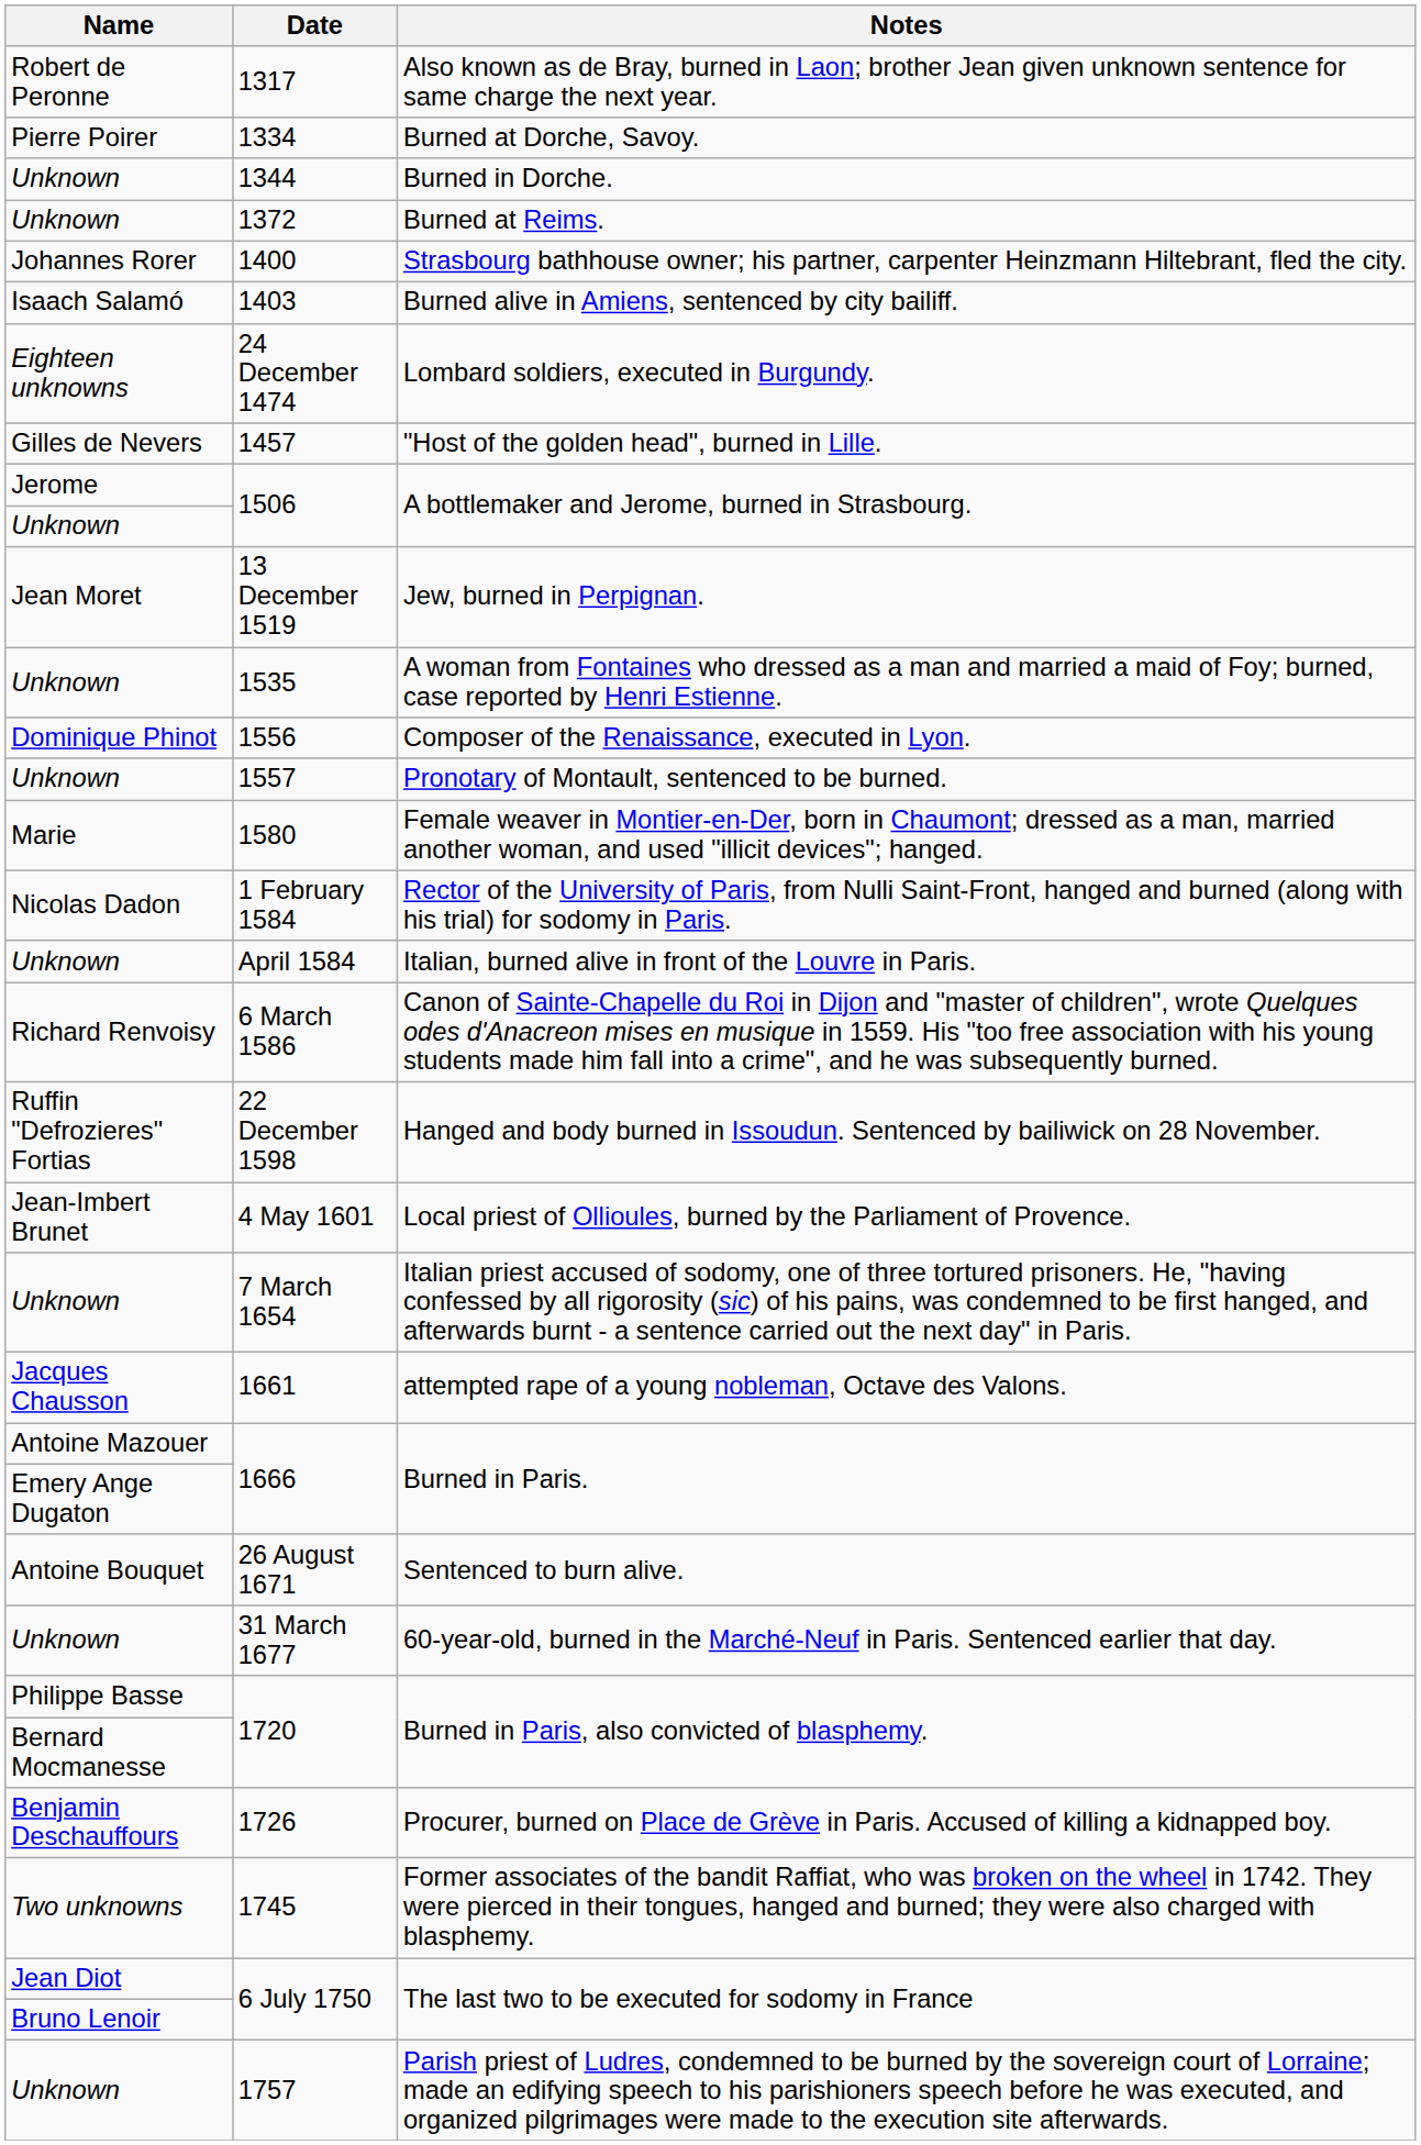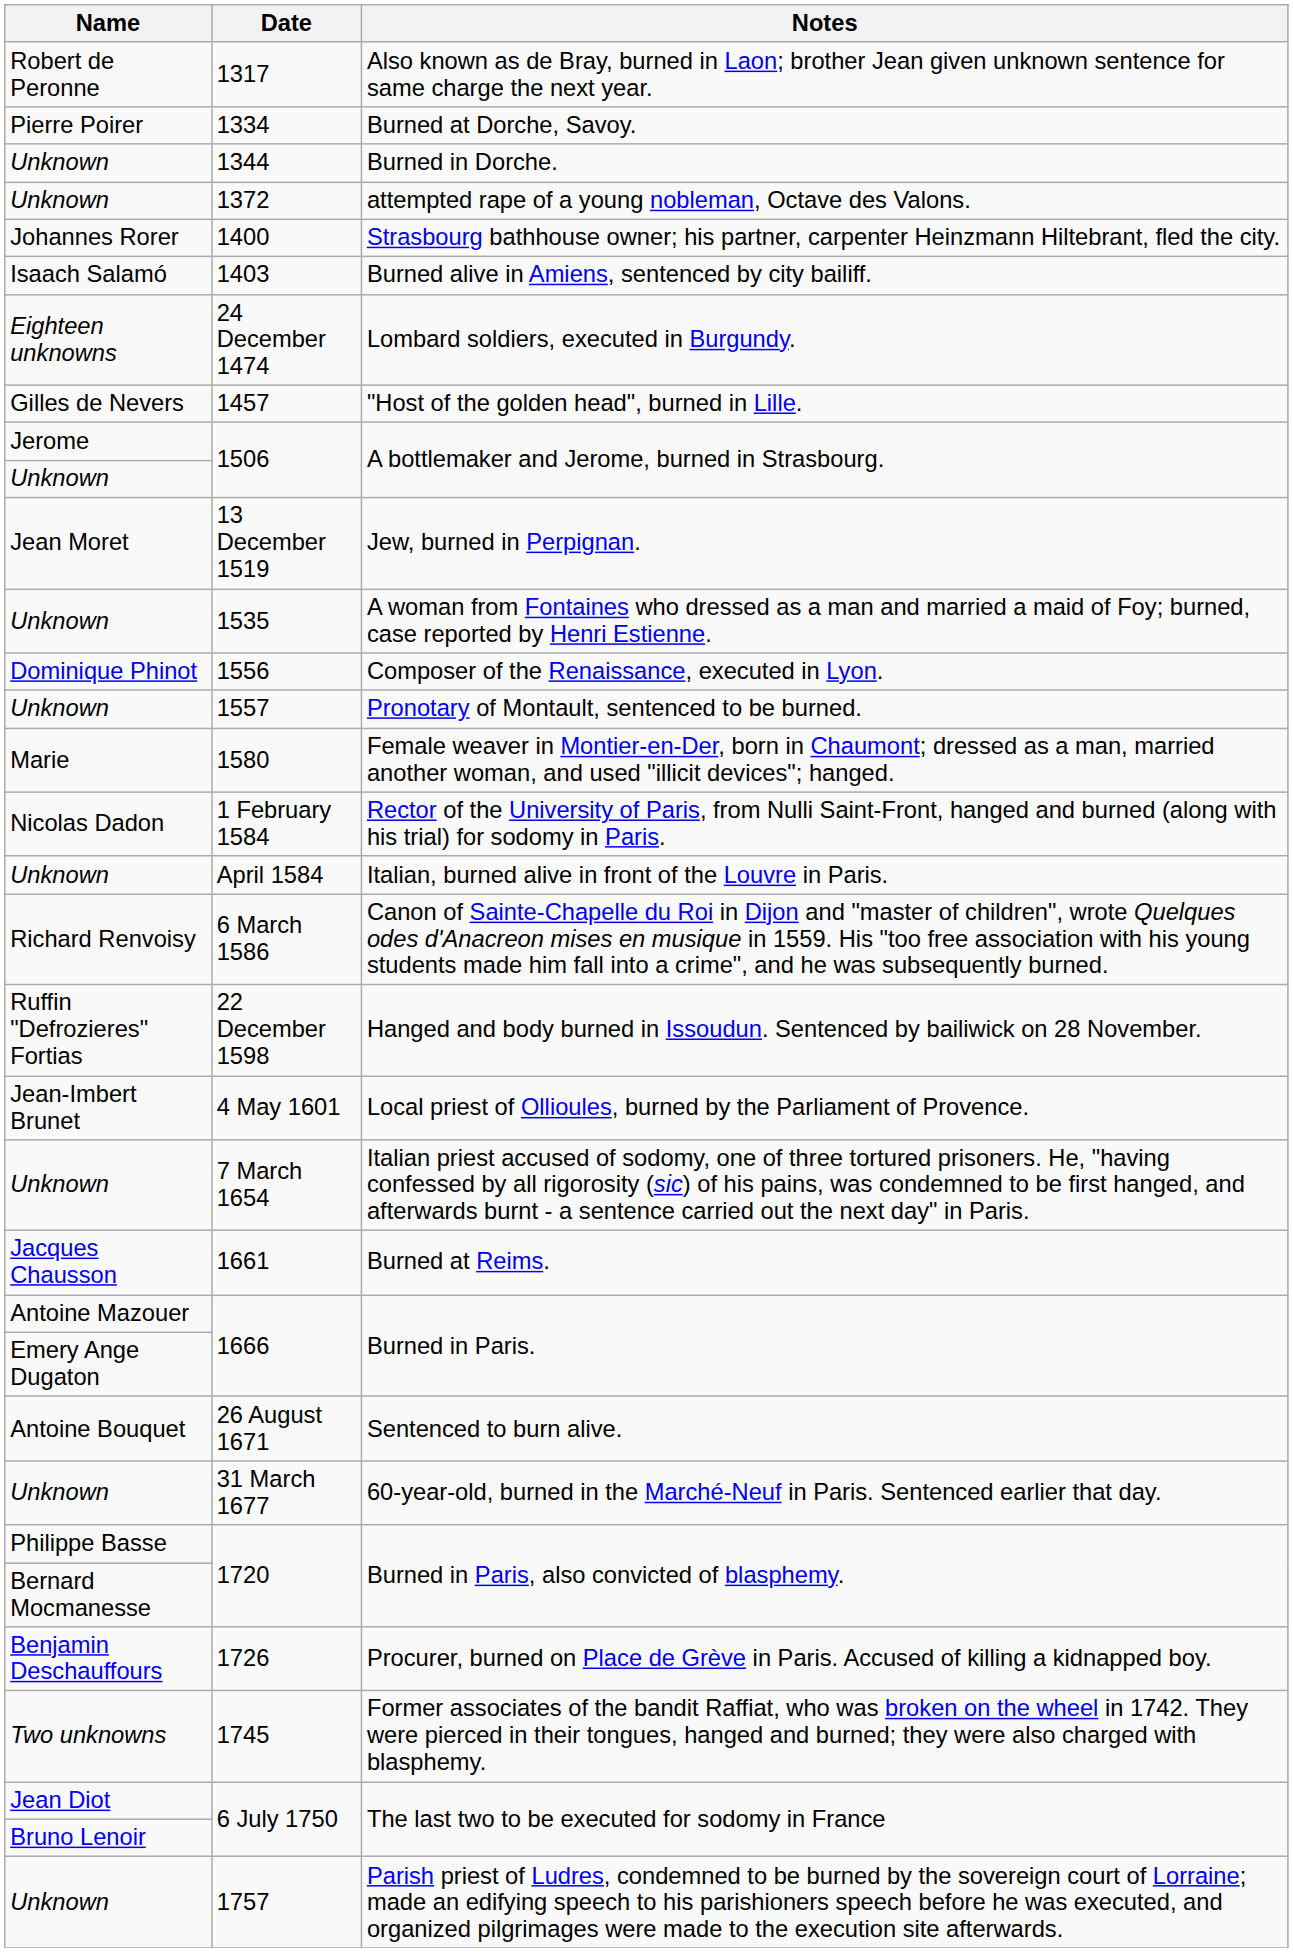 <table class="wikitable sortable" style="text-align:left">
 <tr>
 <th>Name</th>
 <th>Date</th>
 <th>Notes</th>
 </tr>
 <tr>
 <td>Robert de Peronne</td>
 <td>1317</td>
 <td>Also known as de Bray, burned in <a href='#'>Laon</a>; brother Jean given unknown sentence for same charge the next year.</td>
 </tr>
 <tr>
 <td>Pierre Poirer</td>
 <td>1334</td>
 <td>Burned at Dorche, Savoy.</td>
 </tr>
 <tr>
 <td><em>Unknown</em></td>
 <td>1344</td>
 <td>Burned in Dorche.</td>
 </tr>
 <tr>
 <td><em>Unknown</em></td>
 <td>1372</td>
-<td>Burned at <a href='#'>Reims</a>.</td>
+<td>attempted rape of a young <a href='#'>nobleman</a>, Octave des Valons.</td>
 </tr>
 <tr>
 <td>Johannes Rorer</td>
 <td>1400</td>
 <td><a href='#'>Strasbourg</a> bathhouse owner; his partner, carpenter Heinzmann Hiltebrant, fled the city.</td>
 </tr>
 <tr>
 <td>Isaach Salamó</td>
 <td>1403</td>
 <td>Burned alive in <a href='#'>Amiens</a>, sentenced by city bailiff.</td>
 </tr>
 <tr>
 <td><em>Eighteen unknowns</em></td>
 <td>24 December 1474</td>
 <td>Lombard soldiers, executed in <a href='#'>Burgundy</a>.</td>
 </tr>
 <tr>
 <td>Gilles de Nevers</td>
 <td>1457</td>
 <td>"Host of the golden head", burned in <a href='#'>Lille</a>.</td>
 </tr>
 <tr>
 <td>Jerome</td>
 <td rowspan="2">1506</td>
 <td rowspan="2">A bottlemaker and Jerome, burned in Strasbourg.</td>
 </tr>
 <tr>
 <td><em>Unknown</em></td>
 </tr>
 <tr>
 <td>Jean Moret</td>
 <td>13 December 1519</td>
 <td>Jew, burned in <a href='#'>Perpignan</a>.</td>
 </tr>
 <tr>
 <td><em>Unknown</em></td>
 <td>1535</td>
 <td>A woman from <a href='#'>Fontaines</a> who dressed as a man and married a maid of Foy; burned, case reported by <a href='#'>Henri Estienne</a>.</td>
 </tr>
 <tr>
 <td><a href='#'>Dominique Phinot</a></td>
 <td>1556</td>
 <td>Composer of the <a href='#'>Renaissance</a>, executed in <a href='#'>Lyon</a>.</td>
 </tr>
 <tr>
 <td><em>Unknown</em></td>
 <td>1557</td>
 <td><a href='#'>Pronotary</a> of Montault, sentenced to be burned.</td>
 </tr>
 <tr>
 <td>Marie</td>
 <td>1580</td>
 <td>Female weaver in <a href='#'>Montier-en-Der</a>, born in <a href='#'>Chaumont</a>; dressed as a man, married another woman, and used "illicit devices"; hanged.</td>
 </tr>
 <tr>
 <td>Nicolas Dadon</td>
 <td>1 February 1584</td>
 <td><a href='#'>Rector</a> of the <a href='#'>University of Paris</a>, from Nulli Saint-Front, hanged and burned (along with his trial) for sodomy in <a href='#'>Paris</a>.</td>
 </tr>
 <tr>
 <td><em>Unknown</em></td>
 <td>April 1584</td>
 <td>Italian, burned alive in front of the <a href='#'>Louvre</a> in Paris.</td>
 </tr>
 <tr>
 <td>Richard Renvoisy</td>
 <td>6 March 1586</td>
 <td>Canon of <a href='#'>Sainte-Chapelle du Roi</a> in <a href='#'>Dijon</a> and "master of children", wrote <em>Quelques odes d'Anacreon mises en musique</em> in 1559. His "too free association with his young students made him fall into a crime", and he was subsequently burned.</td>
 </tr>
 <tr>
 <td>Ruffin "Defrozieres" Fortias</td>
 <td>22 December 1598</td>
 <td>Hanged and body burned in <a href='#'>Issoudun</a>. Sentenced by bailiwick on 28 November.</td>
 </tr>
 <tr>
 <td>Jean-Imbert Brunet</td>
 <td>4 May 1601</td>
 <td>Local priest of <a href='#'>Ollioules</a>, burned by the Parliament of Provence.</td>
 </tr>
 <tr>
 <td><em>Unknown</em></td>
 <td>7 March 1654</td>
 <td>Italian priest accused of sodomy, one of three tortured prisoners. He, "having confessed by all rigorosity (<em><a href='#'>sic</a></em>) of his pains, was condemned to be first hanged, and afterwards burnt - a sentence carried out the next day" in Paris.</td>
 </tr>
 <tr>
 <td><a href='#'>Jacques Chausson</a></td>
 <td>1661</td>
-<td>attempted rape of a young <a href='#'>nobleman</a>, Octave des Valons.</td>
+<td>Burned at <a href='#'>Reims</a>.</td>
 </tr>
 <tr>
 <td>Antoine Mazouer</td>
 <td rowspan="2">1666</td>
 <td rowspan="2">Burned in Paris.</td>
 </tr>
 <tr>
 <td>Emery Ange Dugaton</td>
 </tr>
 <tr>
 <td>Antoine Bouquet</td>
 <td>26 August 1671</td>
 <td>Sentenced to burn alive.</td>
 </tr>
 <tr>
 <td><em>Unknown</em></td>
 <td>31 March 1677</td>
 <td>60-year-old, burned in the <a href='#'>Marché-Neuf</a> in Paris. Sentenced earlier that day.</td>
 </tr>
 <tr>
 <td>Philippe Basse</td>
 <td rowspan="2">1720</td>
 <td rowspan="2">Burned in <a href='#'>Paris</a>, also convicted of <a href='#'>blasphemy</a>.</td>
 </tr>
 <tr>
 <td>Bernard Mocmanesse</td>
 </tr>
 <tr>
 <td><a href='#'>Benjamin Deschauffours</a></td>
 <td>1726</td>
 <td>Procurer, burned on <a href='#'>Place de Grève</a> in Paris. Accused of killing a kidnapped boy.</td>
 </tr>
 <tr>
 <td><em>Two unknowns</em></td>
 <td>1745</td>
 <td>Former associates of the bandit Raffiat, who was <a href='#'>broken on the wheel</a> in 1742. They were pierced in their tongues, hanged and burned; they were also charged with blasphemy.</td>
 </tr>
 <tr>
 <td><a href='#'>Jean Diot</a></td>
 <td rowspan=2>6 July 1750</td>
 <td rowspan=2>The last two to be executed for sodomy in France</td>
 </tr>
 <tr>
 <td><a href='#'>Bruno Lenoir</a></td>
 </tr>
 <tr>
 <td><em>Unknown</em></td>
 <td>1757</td>
 <td><a href='#'>Parish</a> priest of <a href='#'>Ludres</a>, condemned to be burned by the sovereign court of <a href='#'>Lorraine</a>; made an edifying speech to his parishioners speech before he was executed, and organized pilgrimages were made to the execution site afterwards.</td>
 </tr>
 </table>
